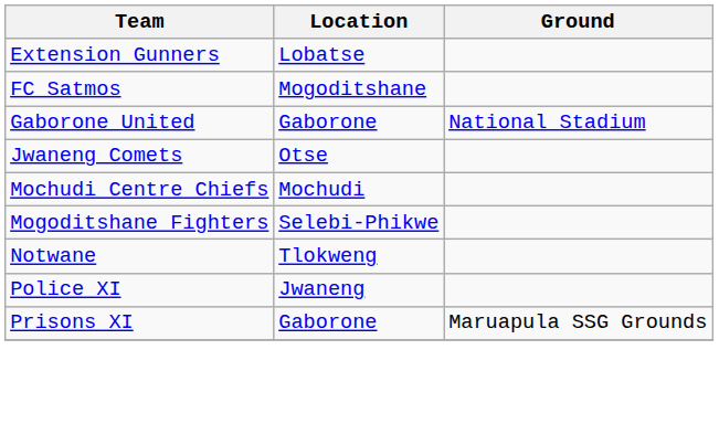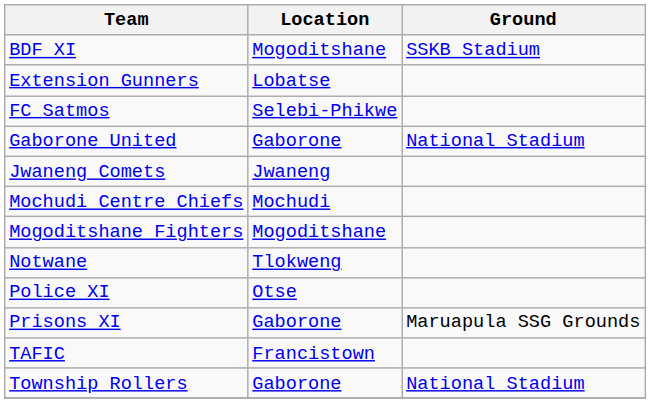 <table class="wikitable sortable">
 <tr>
 <th>Team</th>
 <th>Location</th>
 <th>Ground</th>
+</tr>
+<tr>
+<td><a href='#'>BDF XI</a></td>
+<td><a href='#'>Mogoditshane</a></td>
+<td><a href='#'>SSKB Stadium</a></td>
 </tr>
 <tr>
 <td><a href='#'>Extension Gunners</a></td>
 <td><a href='#'>Lobatse</a></td>
 <td></td>
 </tr>
 <tr>
 <td><a href='#'>FC Satmos</a></td>
-<td><a href='#'>Mogoditshane</a></td>
+<td><a href='#'>Selebi-Phikwe</a></td>
 <td></td>
 </tr>
 <tr>
 <td><a href='#'>Gaborone United</a></td>
 <td><a href='#'>Gaborone</a></td>
 <td><a href='#'>National Stadium</a></td>
 </tr>
 <tr>
 <td><a href='#'>Jwaneng Comets</a></td>
-<td><a href='#'>Otse</a></td>
+<td><a href='#'>Jwaneng</a></td>
 <td></td>
 </tr>
 <tr>
 <td><a href='#'>Mochudi Centre Chiefs</a></td>
 <td><a href='#'>Mochudi</a></td>
 <td></td>
 </tr>
 <tr>
 <td><a href='#'>Mogoditshane Fighters </a></td>
-<td><a href='#'>Selebi-Phikwe</a></td>
+<td><a href='#'>Mogoditshane</a></td>
 <td></td>
 </tr>
 <tr>
 <td><a href='#'>Notwane</a></td>
 <td><a href='#'>Tlokweng</a></td>
 <td></td>
 </tr>
 <tr>
 <td><a href='#'>Police XI</a></td>
-<td><a href='#'>Jwaneng</a></td>
+<td><a href='#'>Otse</a></td>
 <td></td>
 </tr>
 <tr>
 <td><a href='#'>Prisons XI</a></td>
 <td><a href='#'>Gaborone</a></td>
 <td>Maruapula SSG Grounds</td>
 </tr>
 <tr>
+<td><a href='#'>TAFIC </a></td>
+<td><a href='#'>Francistown</a></td>
+<td></td>
+</tr>
+<tr>
+<td><a href='#'>Township Rollers</a></td>
+<td><a href='#'>Gaborone</a></td>
+<td><a href='#'>National Stadium</a></td>
+</tr>
+<tr>
 </tr>
 </table>
